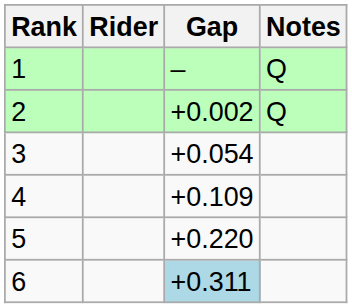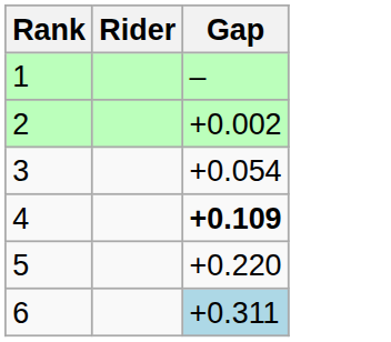 <table class="wikitable" style="font-size:95%" style="text-align:center; width:35em;">
 <tr>
 <th>Rank</th>
 <th>Rider</th>
 <th>Gap</th>
-<th>Notes</th>
 </tr>
 <tr bgcolor=bbffbb>
 <td>1</td>
 <td align=left></td>
 <td>–</td>
-<td>Q</td>
 </tr>
 <tr bgcolor=bbffbb>
 <td>2</td>
 <td align=left></td>
 <td>+0.002</td>
-<td>Q</td>
 </tr>
 <tr>
 <td>3</td>
 <td align=left></td>
 <td>+0.054</td>
-<td></td>
 </tr>
 <tr>
 <td>4</td>
 <td align=left></td>
-<td>+0.109</td>
-<td></td>
+<td><strong>+0.109</strong></td>
 </tr>
 <tr>
 <td>5</td>
 <td align=left></td>
 <td>+0.220</td>
-<td></td>
 </tr>
 <tr>
 <td>6</td>
 <td align=left></td>
 <td style="background: lightblue;">+0.311</td>
-<td></td>
 </tr>
 </table>
